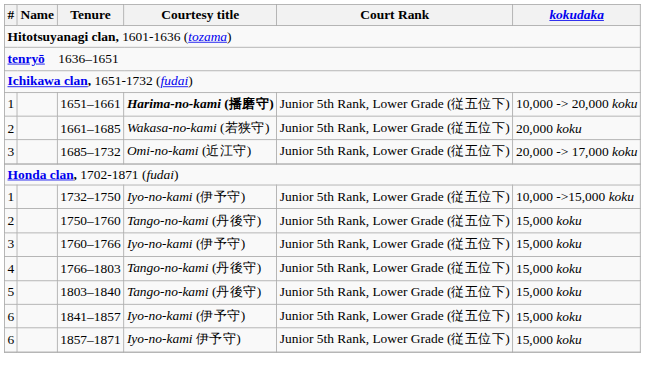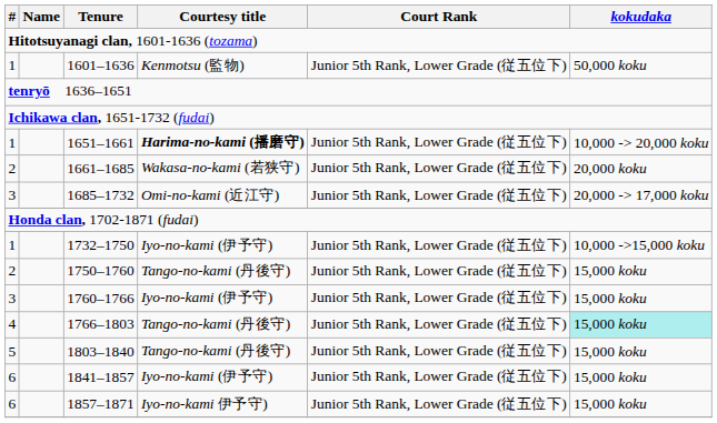 <table class=wikitable>
 <tr>
 <th>#</th>
 <th>Name</th>
 <th>Tenure</th>
 <th>Courtesy title</th>
 <th>Court Rank</th>
 <th><em><a href='#'>kokudaka</a></em></th>
 </tr>
 <tr>
 <td colspan=6> <strong>Hitotsuyanagi clan,</strong> 1601-1636 (<em><a href='#'>tozama</a></em>)</td>
+</tr>
+<tr>
+<td>1</td>
+<td></td>
+<td>1601–1636</td>
+<td><em>Kenmotsu</em> (監物)</td>
+<td>Junior 5th Rank, Lower Grade (従五位下)</td>
+<td>50,000 <em>koku</em></td>
 </tr>
 <tr>
 <td colspan=6> <strong><a href='#'>tenryō</a></strong>　1636–1651</td>
 </tr>
 <tr>
 <td colspan=6> <strong><a href='#'>Ichikawa clan</a>,</strong> 1651-1732 (<em><a href='#'>fudai</a></em>)</td>
 </tr>
 <tr>
 <td>1</td>
 <td></td>
 <td>1651–1661</td>
 <td><strong><em>Harima-no-kami</em> (播磨守)</strong></td>
 <td>Junior 5th Rank, Lower Grade (従五位下)</td>
 <td>10,000 -> 20,000 <em>koku</em></td>
 </tr>
 <tr>
 <td>2</td>
 <td></td>
 <td>1661–1685</td>
 <td><em>Wakasa-no-kami</em> (若狭守)</td>
 <td>Junior 5th Rank, Lower Grade (従五位下)</td>
 <td>20,000 <em>koku</em></td>
 </tr>
 <tr>
 <td>3</td>
 <td></td>
 <td>1685–1732</td>
 <td><em>Omi-no-kami</em> (近江守)</td>
 <td>Junior 5th Rank, Lower Grade (従五位下)</td>
 <td>20,000 -> 17,000 <em>koku</em></td>
 </tr>
 <tr>
 </tr>
 <tr>
 <td colspan=6> <strong><a href='#'>Honda clan</a>,</strong> 1702-1871 (<em>fudai</em>)</td>
 </tr>
 <tr>
 <td>1</td>
 <td></td>
 <td>1732–1750</td>
 <td><em>Iyo-no-kami</em> (伊予守)</td>
 <td>Junior 5th Rank, Lower Grade (従五位下)</td>
 <td>10,000 ->15,000 <em>koku</em></td>
 </tr>
 <tr>
 <td>2</td>
 <td></td>
 <td>1750–1760</td>
 <td><em>Tango-no-kami</em> (丹後守)</td>
 <td>Junior 5th Rank, Lower Grade (従五位下)</td>
 <td>15,000 <em>koku</em></td>
 </tr>
 <tr>
 <td>3</td>
 <td></td>
 <td>1760–1766</td>
 <td><em>Iyo-no-kami</em> (伊予守)</td>
 <td>Junior 5th Rank, Lower Grade (従五位下)</td>
 <td>15,000 <em>koku</em></td>
 </tr>
 <tr>
 <td>4</td>
 <td></td>
 <td>1766–1803</td>
 <td><em>Tango-no-kami</em> (丹後守)</td>
 <td>Junior 5th Rank, Lower Grade (従五位下)</td>
-<td>15,000 <em>koku</em></td>
+<td style="background: paleturquoise;">15,000 <em>koku</em></td>
 </tr>
 <tr>
 <td>5</td>
 <td></td>
 <td>1803–1840</td>
 <td><em>Tango-no-kami</em> (丹後守)</td>
 <td>Junior 5th Rank, Lower Grade (従五位下)</td>
 <td>15,000 <em>koku</em></td>
 </tr>
 <tr>
 <td>6</td>
 <td></td>
 <td>1841–1857</td>
 <td><em>Iyo-no-kami</em> (伊予守)</td>
 <td>Junior 5th Rank, Lower Grade (従五位下)</td>
 <td>15,000 <em>koku</em></td>
 </tr>
 <tr>
 <td>6</td>
 <td></td>
 <td>1857–1871</td>
 <td><em>Iyo-no-kami</em> 伊予守)</td>
 <td>Junior 5th Rank, Lower Grade (従五位下)</td>
 <td>15,000 <em>koku</em></td>
 </tr>
 <tr>
 </tr>
 </table>
